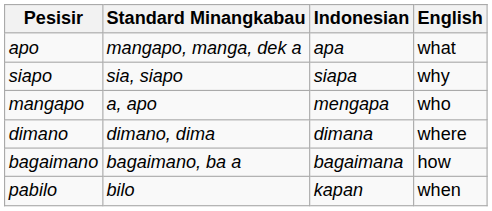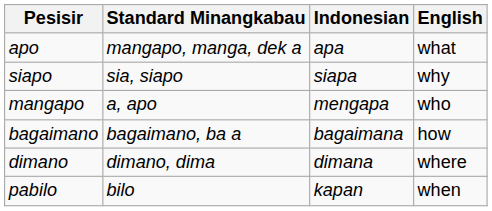 <table class="wikitable">
 <tr>
 <th>Pesisir</th>
 <th>Standard Minangkabau</th>
 <th>Indonesian</th>
 <th>English</th>
 </tr>
 <tr>
 <td><em>apo</em></td>
 <td><em>mangapo, manga, dek a</em></td>
 <td><em>apa</em></td>
 <td>what</td>
 </tr>
 <tr>
 <td><em>siapo</em></td>
 <td><em>sia, siapo</em></td>
 <td><em>siapa</em></td>
 <td>why</td>
 </tr>
 <tr>
 <td><em>mangapo</em></td>
 <td><em>a, apo</em></td>
 <td><em>mengapa</em></td>
 <td>who</td>
 </tr>
 <tr>
+<td><em>bagaimano</em></td>
+<td><em>bagaimano, ba a</em></td>
+<td><em>bagaimana</em></td>
+<td>how</td>
+</tr>
+<tr>
 <td><em>dimano</em></td>
 <td><em>dimano, dima</em></td>
 <td><em>dimana</em></td>
 <td>where</td>
-</tr>
-<tr>
-<td><em>bagaimano</em></td>
-<td><em>bagaimano, ba a</em></td>
-<td><em>bagaimana</em></td>
-<td>how</td>
 </tr>
 <tr>
 <td><em>pabilo</em></td>
 <td><em>bilo</em></td>
 <td><em>kapan</em></td>
 <td>when</td>
 </tr>
 </table>
